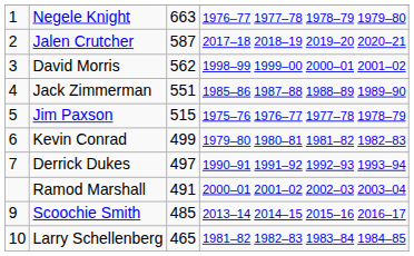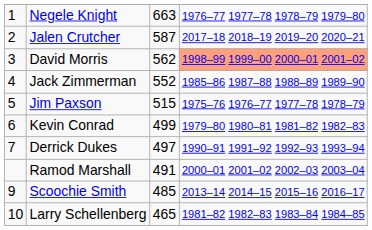 <table class="wikitable">
 <tr>
 </tr>
 <tr>
 <td>1</td>
 <td><a href='#'>Negele Knight</a></td>
 <td>663</td>
 <td style="font-size:80%;"><a href='#'>1976–77</a> <a href='#'>1977–78</a> <a href='#'>1978–79</a> <a href='#'>1979–80</a></td>
 </tr>
 <tr>
 <td>2</td>
 <td><a href='#'>Jalen Crutcher</a></td>
 <td>587</td>
 <td style="font-size:80%;"><a href='#'>2017–18</a> <a href='#'>2018–19</a> <a href='#'>2019–20</a> <a href='#'>2020–21</a></td>
 </tr>
 <tr>
 <td>3</td>
 <td>David Morris</td>
 <td>562</td>
-<td style="font-size:80%;"><a href='#'>1998–99</a> <a href='#'>1999–00</a> <a href='#'>2000–01</a> <a href='#'>2001–02</a></td>
+<td style="background: lightsalmon; font-size:80%;"><a href='#'>1998–99</a> <a href='#'>1999–00</a> <a href='#'>2000–01</a> <a href='#'>2001–02</a></td>
 </tr>
 <tr>
 <td>4</td>
 <td>Jack Zimmerman</td>
-<td>551</td>
+<td>552</td>
 <td style="font-size:80%;"><a href='#'>1985–86</a> <a href='#'>1987–88</a> <a href='#'>1988–89</a> <a href='#'>1989–90</a></td>
 </tr>
 <tr>
 <td>5</td>
 <td><a href='#'>Jim Paxson</a></td>
 <td>515</td>
 <td style="font-size:80%;"><a href='#'>1975–76</a> <a href='#'>1976–77</a> <a href='#'>1977–78</a> <a href='#'>1978–79</a></td>
 </tr>
 <tr>
 <td>6</td>
 <td>Kevin Conrad</td>
 <td>499</td>
 <td style="font-size:80%;"><a href='#'>1979–80</a> <a href='#'>1980–81</a> <a href='#'>1981–82</a> <a href='#'>1982–83</a></td>
 </tr>
 <tr>
 <td>7</td>
 <td>Derrick Dukes</td>
 <td>497</td>
 <td style="font-size:80%;"><a href='#'>1990–91</a> <a href='#'>1991–92</a> <a href='#'>1992–93</a> <a href='#'>1993–94</a></td>
 </tr>
 <tr>
 <td></td>
 <td>Ramod Marshall</td>
 <td>491</td>
 <td style="font-size:80%;"><a href='#'>2000–01</a> <a href='#'>2001–02</a> <a href='#'>2002–03</a> <a href='#'>2003–04</a></td>
 </tr>
 <tr>
 <td>9</td>
 <td><a href='#'>Scoochie Smith</a></td>
 <td>485</td>
 <td style="font-size:80%;"><a href='#'>2013–14</a> <a href='#'>2014–15</a> <a href='#'>2015–16</a> <a href='#'>2016–17</a></td>
 </tr>
 <tr>
 <td>10</td>
 <td>Larry Schellenberg</td>
 <td>465</td>
 <td style="font-size:80%;"><a href='#'>1981–82</a> <a href='#'>1982–83</a> <a href='#'>1983–84</a> <a href='#'>1984–85</a></td>
 </tr>
 </table>
